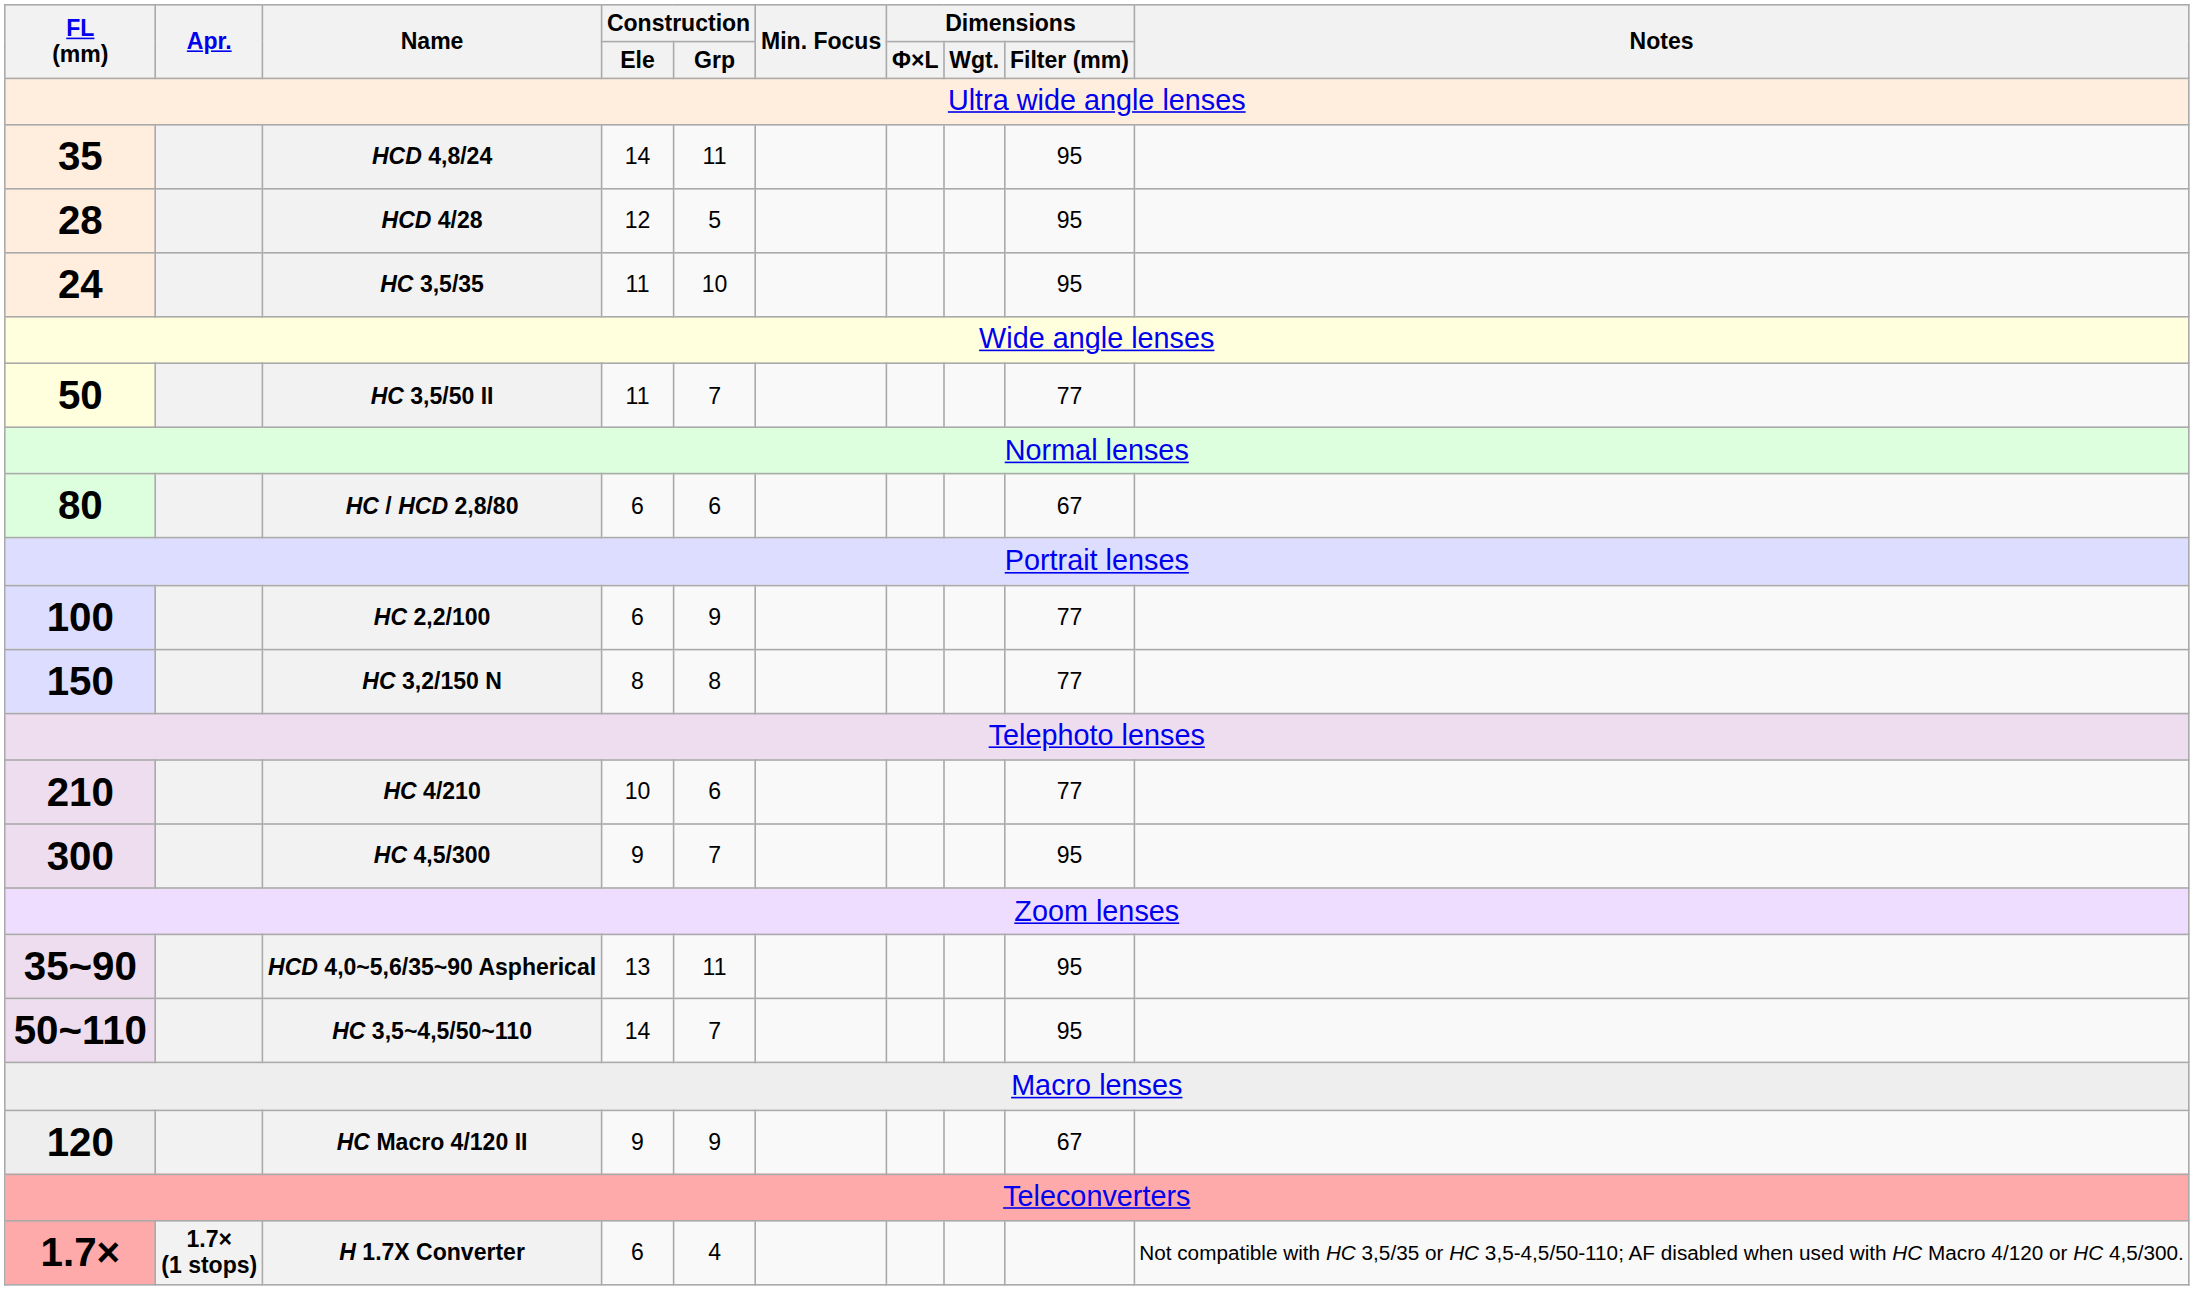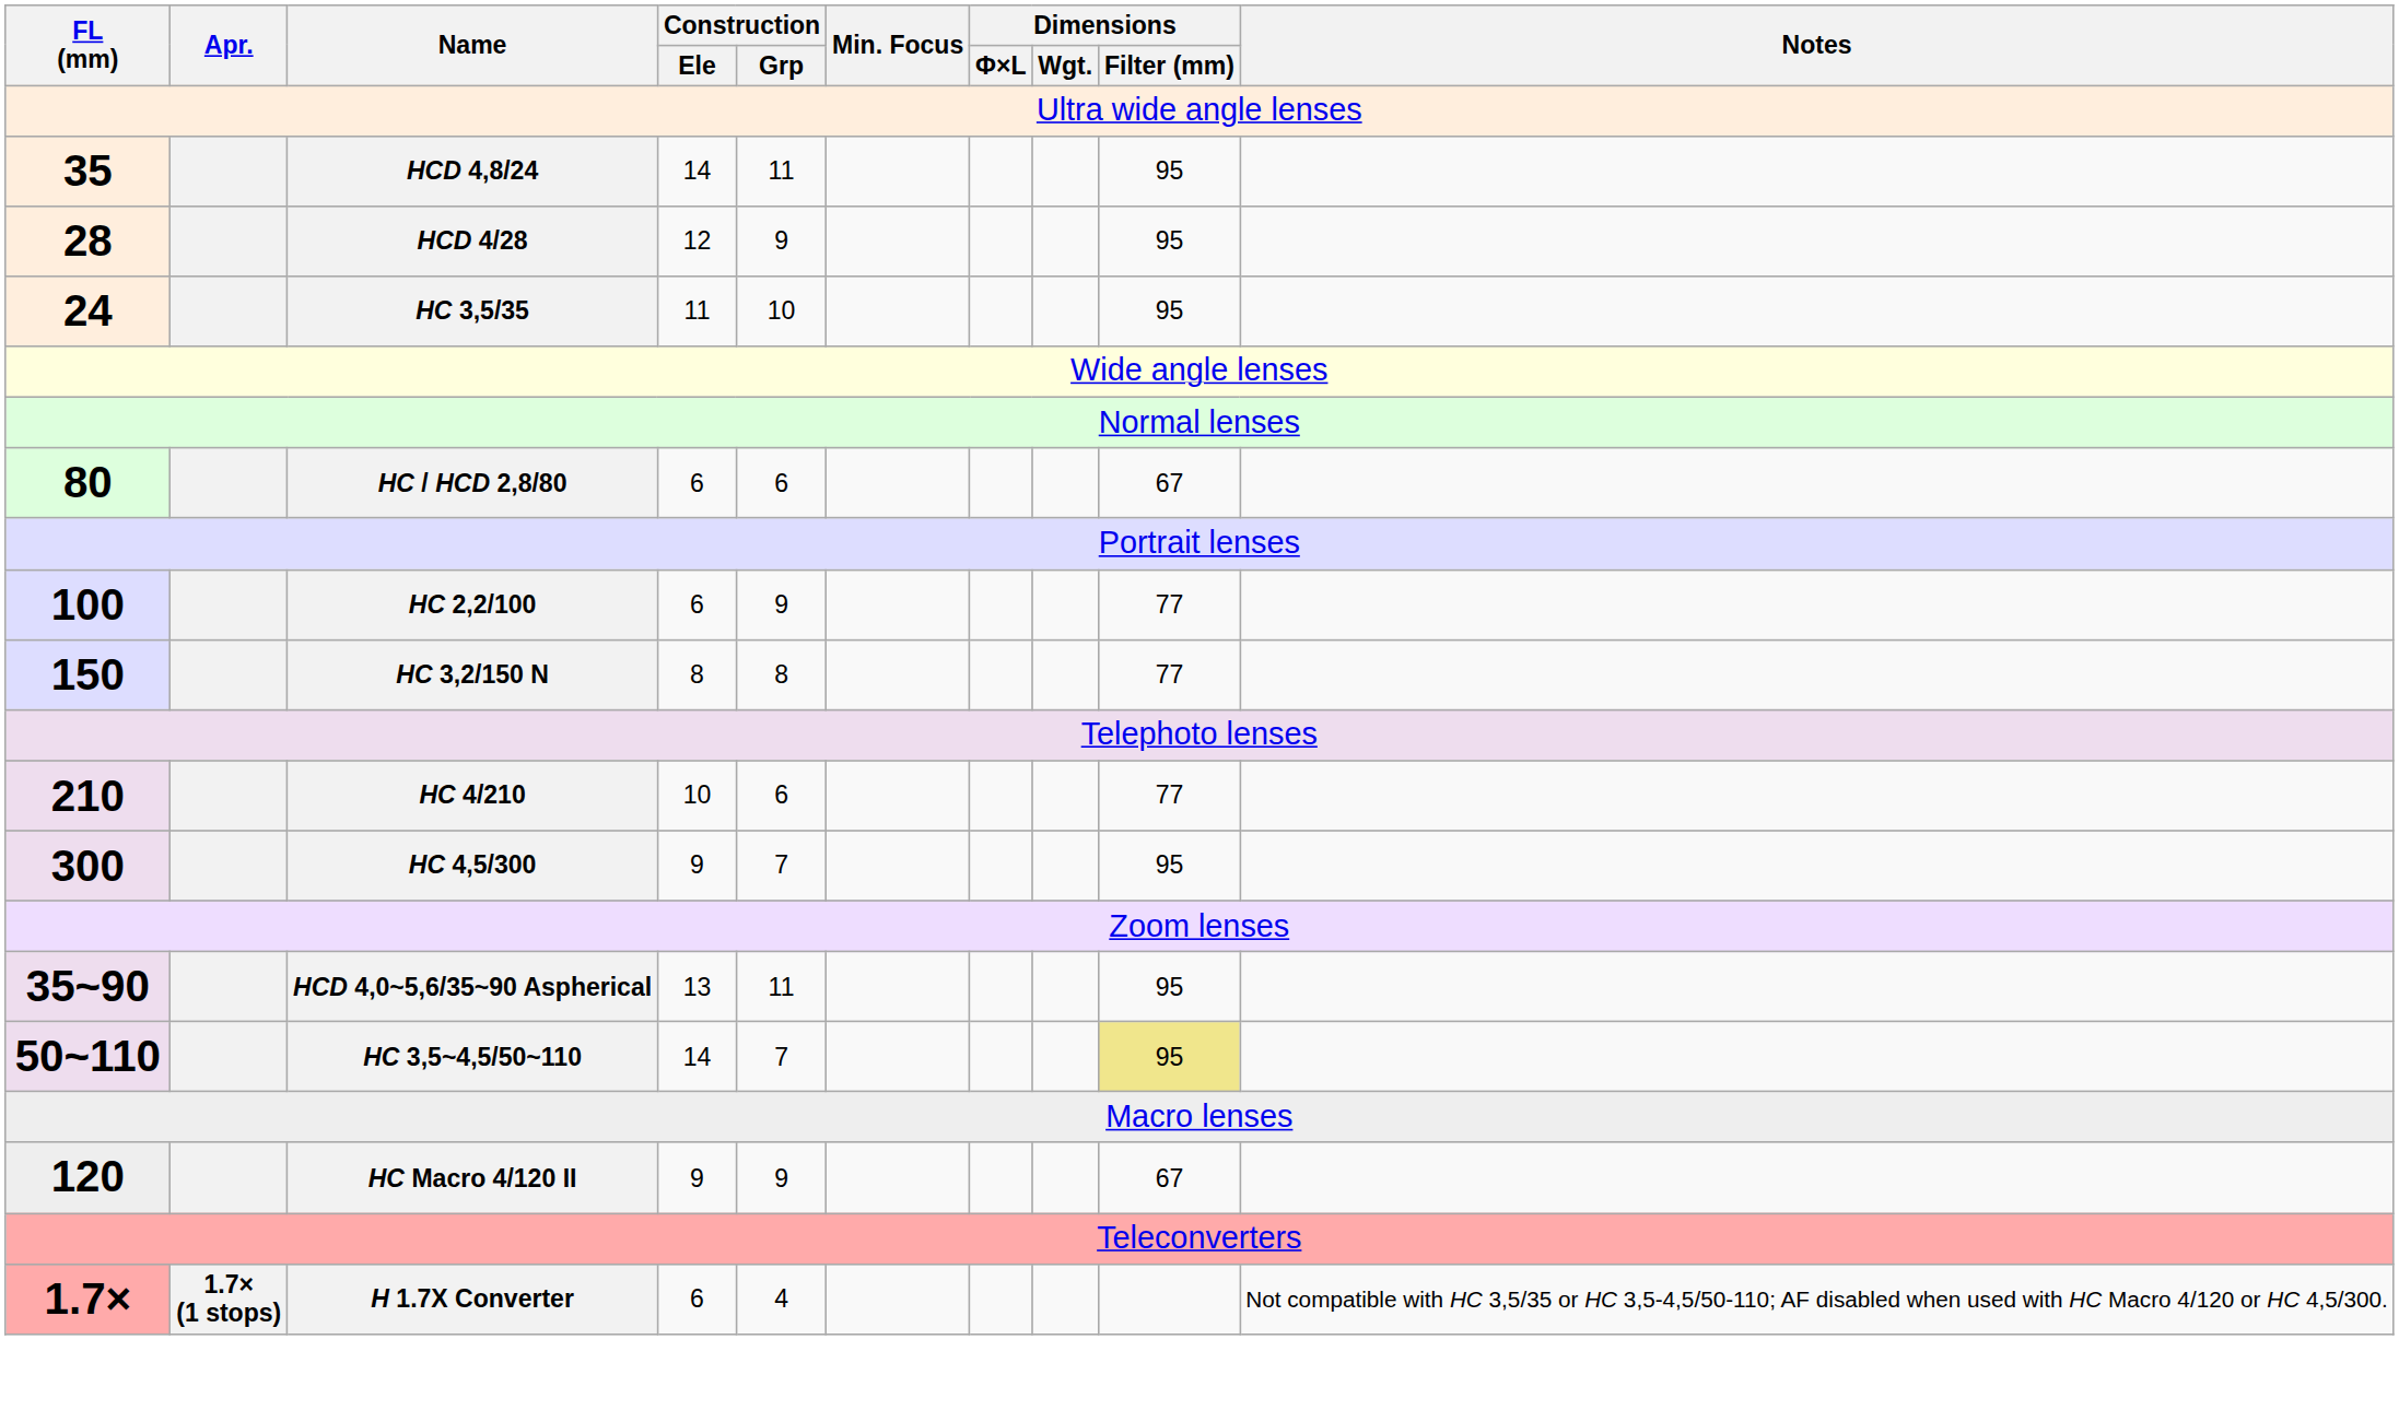 <table class="wikitable sortable" style="font-size:90%;text-align:center;">
 <tr>
 <th rowspan=2><a href='#'>FL</a><br>(mm)</th>
 <th rowspan=2><a href='#'>Apr.</a></th>
 <th rowspan=2>Name</th>
 <th colspan=2>Construction</th>
 <th rowspan=2>Min. Focus</th>
 <th colspan=3>Dimensions</th>
 <th rowspan=2 class="unsortable">Notes</th>
 </tr>
 <tr>
 <th>Ele</th>
 <th>Grp</th>
 <th>Φ×L</th>
 <th>Wgt.</th>
 <th>Filter (mm)</th>
 </tr>
 <tr>
 <td colspan=10 style="font-size:125%;background:#fed;" data-sort-value="zzzb"><a href='#'>Ultra wide angle lenses</a></td>
 </tr>
 <tr>
 <th style="background:#fed;font-size:175%;">35</th>
 <th></th>
 <th><em>HCD</em> 4,8/24</th>
 <td>14</td>
 <td>11</td>
 <td></td>
 <td></td>
 <td></td>
 <td>95</td>
 <td style="font-size:90%;text-align:left"></td>
 </tr>
 <tr>
 <th style="background:#fed;font-size:175%;">28</th>
 <th></th>
 <th><em>HCD</em> 4/28</th>
 <td>12</td>
-<td>5</td>
+<td>9</td>
 <td></td>
 <td></td>
 <td></td>
 <td>95</td>
 <td style="font-size:90%;text-align:left"></td>
 </tr>
 <tr>
 <th style="background:#fed;font-size:175%;">24</th>
 <th></th>
 <th><em>HC</em> 3,5/35</th>
 <td>11</td>
 <td>10</td>
 <td></td>
 <td></td>
 <td></td>
 <td>95</td>
 <td style="font-size:90%;text-align:left"></td>
 </tr>
 <tr>
 <td colspan=10 style="font-size:125%;background:#ffd;" data-sort-value="zzzc"><a href='#'>Wide angle lenses</a></td>
-</tr>
-<tr>
-<th style="background:#ffd;font-size:175%;">50</th>
-<th></th>
-<th><em>HC</em> 3,5/50 II</th>
-<td>11</td>
-<td>7</td>
-<td></td>
-<td></td>
-<td></td>
-<td>77</td>
-<td style="font-size:90%;text-align:left"></td>
 </tr>
 <tr>
 <td colspan=10 style="font-size:125%;background:#dfd;" data-sort-value="zzzd"><a href='#'>Normal lenses</a></td>
 </tr>
 <tr>
 <th style="background:#dfd;font-size:175%;">80</th>
 <th></th>
 <th><em>HC</em> / <em>HCD</em> 2,8/80</th>
 <td>6</td>
 <td>6</td>
 <td></td>
 <td></td>
 <td></td>
 <td>67</td>
 <td style="font-size:90%;text-align:left"></td>
 </tr>
 <tr>
 <td colspan=10 style="font-size:125%;background:#ddf;" data-sort-value="zzze"><a href='#'>Portrait lenses</a></td>
 </tr>
 <tr>
 <th style="background:#ddf;font-size:175%;">100</th>
 <th></th>
 <th><em>HC</em> 2,2/100</th>
 <td>6</td>
 <td>9</td>
 <td></td>
 <td></td>
 <td></td>
 <td>77</td>
 <td style="font-size:90%;text-align:left"></td>
 </tr>
 <tr>
 <th style="background:#ddf;font-size:175%;">150</th>
 <th></th>
 <th><em>HC</em> 3,2/150 N</th>
 <td>8</td>
 <td>8</td>
 <td></td>
 <td></td>
 <td></td>
 <td>77</td>
 <td style="font-size:90%;text-align:left"></td>
 </tr>
 <tr>
 <td colspan=10 style="font-size:125%;background:#ede;" data-sort-value="zzzf"><a href='#'>Telephoto lenses</a></td>
 </tr>
 <tr>
 <th style="background:#ede;font-size:175%;">210</th>
 <th></th>
 <th><em>HC</em> 4/210</th>
 <td>10</td>
 <td>6</td>
 <td></td>
 <td></td>
 <td></td>
 <td>77</td>
 <td style="font-size:90%;text-align:left"></td>
 </tr>
 <tr>
 <th style="background:#ede;font-size:175%;">300</th>
 <th></th>
 <th><em>HC</em> 4,5/300</th>
 <td>9</td>
 <td>7</td>
 <td></td>
 <td></td>
 <td></td>
 <td>95</td>
 <td style="font-size:90%;text-align:left"></td>
 </tr>
 <tr>
 <td colspan=10 style="font-size:125%;background:#edf;" data-sort-value="zzzg"><a href='#'>Zoom lenses</a></td>
 </tr>
 <tr>
 <th style="background:#ede;font-size:175%;">35~90</th>
 <th></th>
 <th><em>HCD</em> 4,0~5,6/35~90 Aspherical</th>
 <td>13</td>
 <td>11</td>
 <td></td>
 <td></td>
 <td></td>
 <td>95</td>
 <td style="font-size:90%;text-align:left"></td>
 </tr>
 <tr>
 <th style="background:#ede;font-size:175%;">50~110</th>
 <th></th>
 <th><em>HC</em> 3,5~4,5/50~110</th>
 <td>14</td>
 <td>7</td>
 <td></td>
 <td></td>
 <td></td>
-<td>95</td>
+<td style="background: khaki;">95</td>
 <td style="font-size:90%;text-align:left"></td>
 </tr>
 <tr>
 <td colspan=10 style="font-size:125%;background:#eee;" data-sort-value="zzzh"><a href='#'>Macro lenses</a></td>
 </tr>
 <tr>
 <th style="background:#eee;font-size:175%;">120</th>
 <th></th>
 <th><em>HC</em> Macro 4/120 II</th>
 <td>9</td>
 <td>9</td>
 <td></td>
 <td></td>
 <td></td>
 <td>67</td>
 <td style="font-size:90%;text-align:left"></td>
 </tr>
 <tr>
 <td colspan=10 style="font-size:125%;background:#faa;" data-sort-value="zzzi"><a href='#'>Teleconverters</a></td>
 </tr>
 <tr>
 <th style="background:#faa;font-size:175%;">1.7×</th>
 <th>1.7×<br>(1 stops)</th>
 <th><em>H</em> 1.7X Converter</th>
 <td>6</td>
 <td>4</td>
 <td></td>
 <td></td>
 <td></td>
 <td></td>
 <td style="font-size:90%;text-align:left">Not compatible with <em>HC</em> 3,5/35 or <em>HC</em> 3,5-4,5/50-110; AF disabled when used with <em>HC</em> Macro 4/120 or <em>HC</em> 4,5/300.</td>
 </tr>
 </table>
